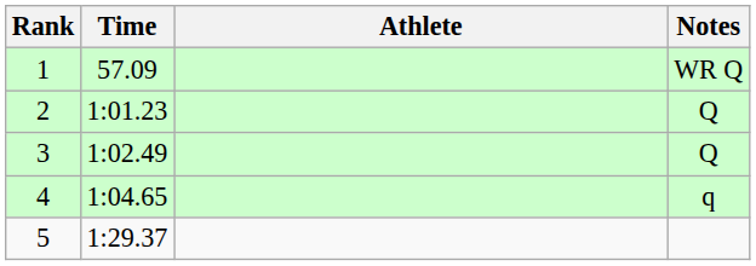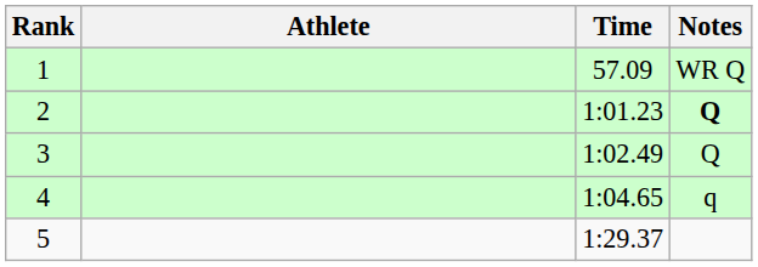 <table class="wikitable" style="text-align:center">
 <tr>
 <th>Rank</th>
+<th Style="width:18em">Athlete</th>
 <th>Time</th>
-<th Style="width:18em">Athlete</th>
 <th>Notes</th>
 </tr>
 <tr style="background:#cfc">
 <td>1</td>
+<td style="text-align:left"></td>
 <td>57.09</td>
-<td style="text-align:left"></td>
 <td>WR Q</td>
 </tr>
 <tr style="background:#cfc">
 <td>2</td>
+<td style="text-align:left"></td>
 <td>1:01.23</td>
-<td style="text-align:left"></td>
-<td>Q</td>
+<td><strong>Q</strong></td>
 </tr>
 <tr style="background:#cfc">
 <td>3</td>
+<td style="text-align:left"></td>
 <td>1:02.49</td>
-<td style="text-align:left"></td>
 <td>Q</td>
 </tr>
 <tr style="background:#cfc">
 <td>4</td>
+<td style="text-align:left"></td>
 <td>1:04.65</td>
-<td style="text-align:left"></td>
 <td>q</td>
 </tr>
 <tr>
 <td>5</td>
+<td style="text-align:left"></td>
 <td>1:29.37</td>
-<td style="text-align:left"></td>
 <td></td>
 </tr>
 </table>
